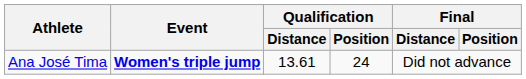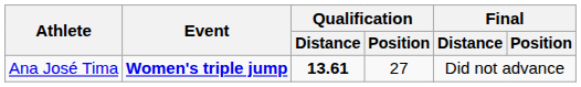 <table class=wikitable style="font-size:90%">
 <tr>
 <th rowspan="2">Athlete</th>
 <th rowspan="2">Event</th>
 <th colspan="2">Qualification</th>
 <th colspan="2">Final</th>
 </tr>
 <tr style="font-size:95%">
 <th>Distance</th>
 <th>Position</th>
 <th>Distance</th>
 <th>Position</th>
 </tr>
 <tr align=center>
 <td align=left><a href='#'>Ana José Tima</a></td>
 <td align=left><strong><a href='#'>Women's triple jump</a></strong></td>
-<td>13.61</td>
-<td>24</td>
+<td><strong>13.61</strong></td>
+<td>27</td>
 <td colspan=2>Did not advance</td>
 </tr>
 </table>
